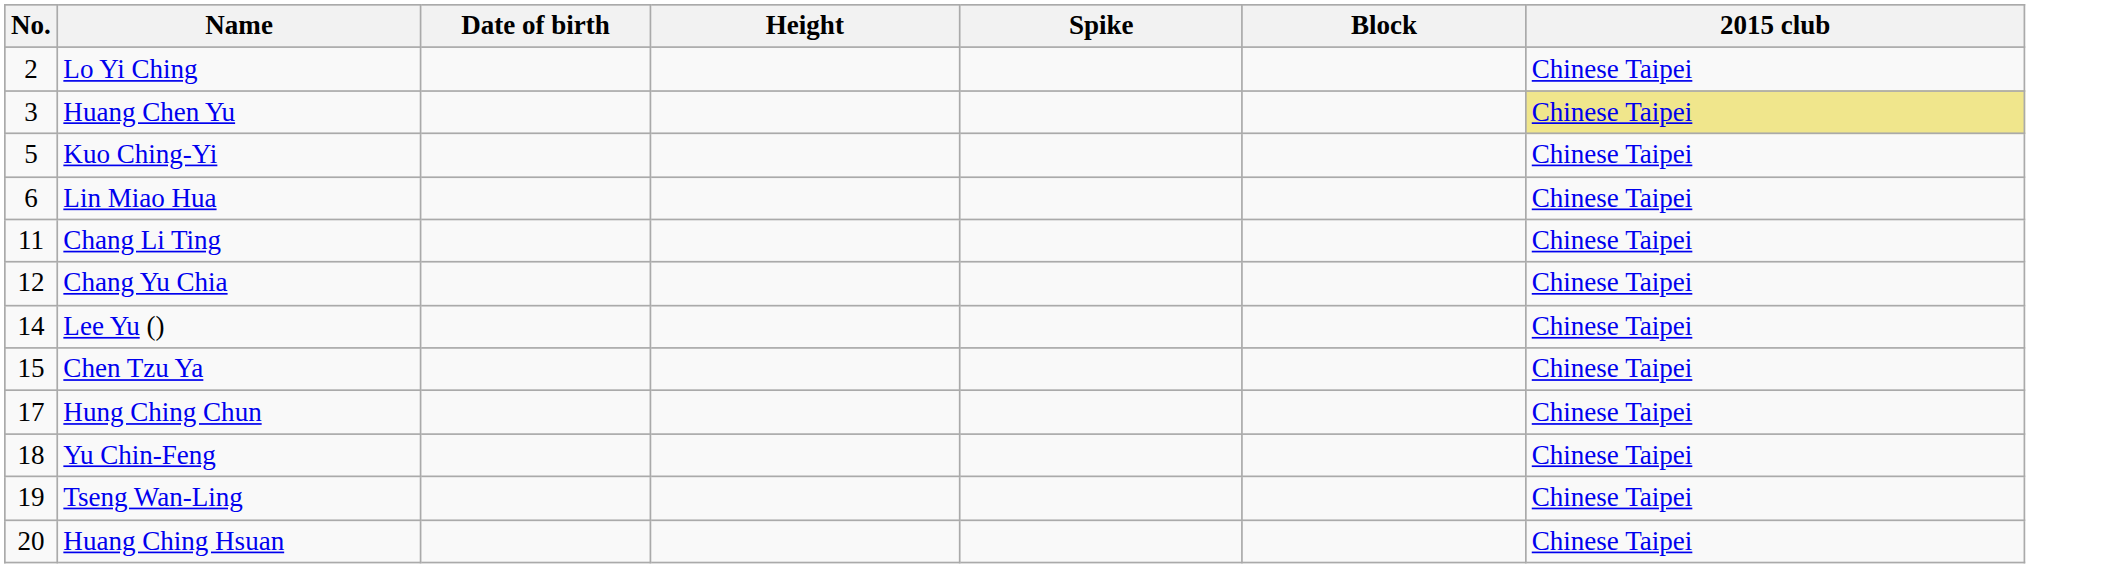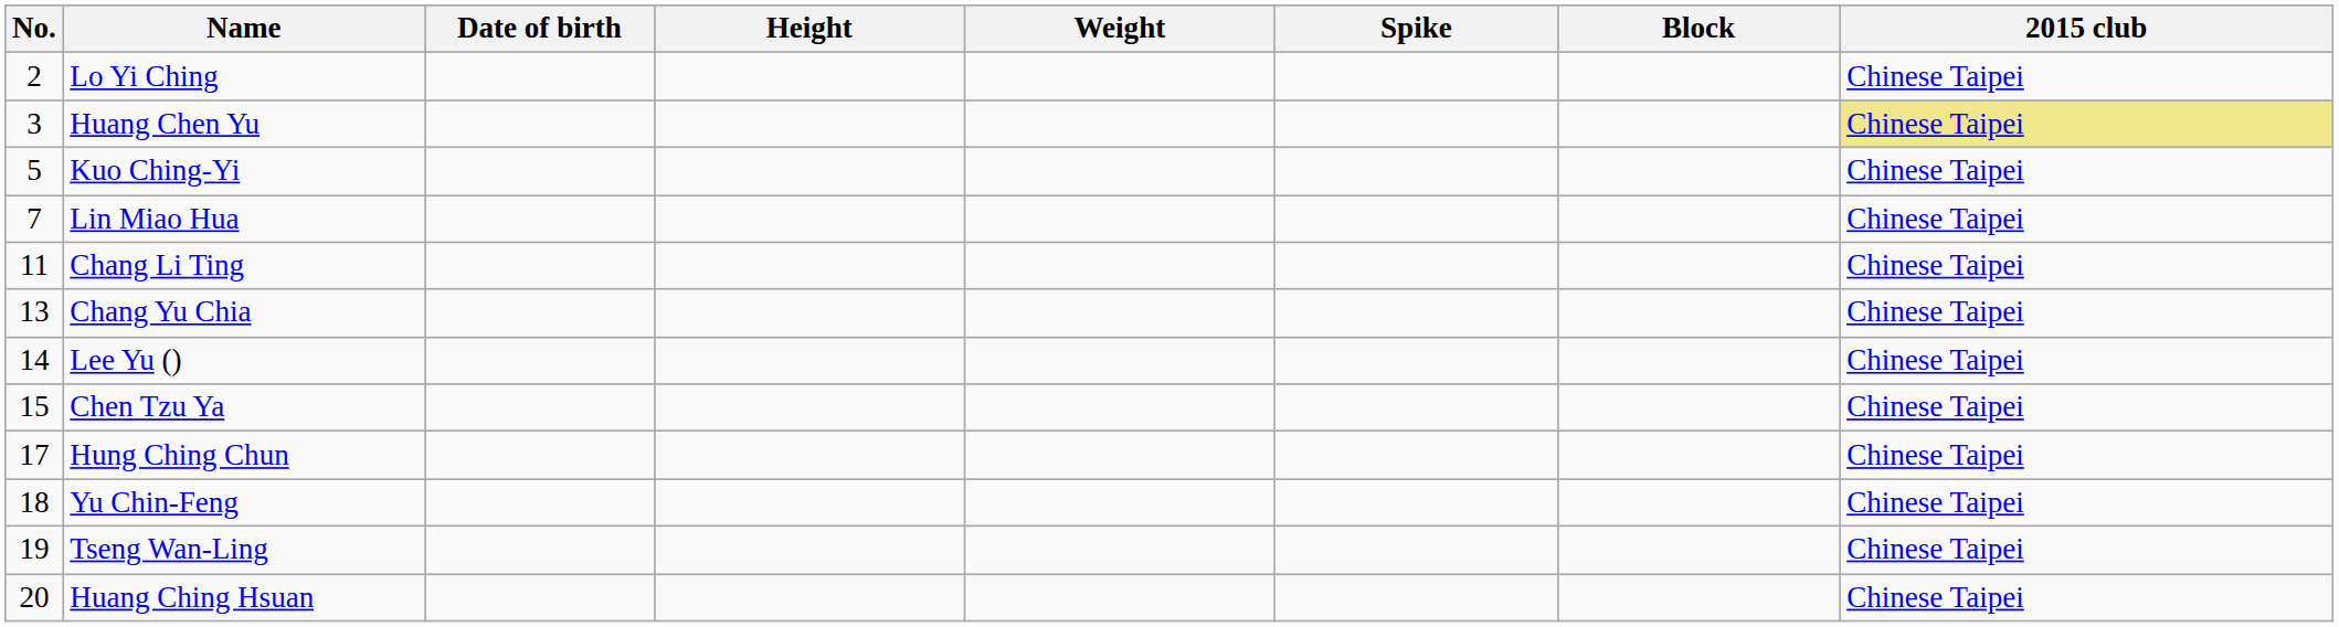 <table class="wikitable sortable" style="text-align:center;">
 <tr>
 <th>No.</th>
 <th style="width:13em">Name</th>
 <th style="width:8em">Date of birth</th>
 <th style="width:11em">Height</th>
+<th style="width:11em">Weight</th>
 <th style="width:10em">Spike</th>
 <th style="width:10em">Block</th>
 <th style="width:18em">2015 club</th>
 </tr>
 <tr>
 <td>2</td>
 <td align=left><a href='#'>Lo Yi Ching</a></td>
 <td align=right></td>
+<td></td>
 <td></td>
 <td></td>
 <td></td>
 <td align=left> <a href='#'>Chinese Taipei</a></td>
 </tr>
 <tr>
 <td>3</td>
 <td align=left><a href='#'>Huang Chen Yu</a></td>
 <td align=right></td>
 <td></td>
 <td></td>
 <td></td>
+<td></td>
 <td align=left style="background: khaki;"> <a href='#'>Chinese Taipei</a></td>
 </tr>
 <tr>
 <td>5</td>
 <td align=left><a href='#'>Kuo Ching-Yi</a></td>
 <td align=right></td>
 <td></td>
 <td></td>
 <td></td>
+<td></td>
 <td align=left> <a href='#'>Chinese Taipei</a></td>
 </tr>
 <tr>
-<td>6</td>
+<td>7</td>
 <td align=left><a href='#'>Lin Miao Hua</a></td>
 <td align=right></td>
+<td></td>
 <td></td>
 <td></td>
 <td></td>
 <td align=left> <a href='#'>Chinese Taipei</a></td>
 </tr>
 <tr>
 <td>11</td>
 <td align=left><a href='#'>Chang Li Ting</a></td>
 <td align=right></td>
 <td></td>
 <td></td>
 <td></td>
+<td></td>
 <td align=left> <a href='#'>Chinese Taipei</a></td>
 </tr>
 <tr>
-<td>12</td>
+<td>13</td>
 <td align=left><a href='#'>Chang Yu Chia</a></td>
 <td align=right></td>
+<td></td>
 <td></td>
 <td></td>
 <td></td>
 <td align=left> <a href='#'>Chinese Taipei</a></td>
 </tr>
 <tr>
 <td>14</td>
 <td align=left><a href='#'>Lee Yu</a> ()</td>
 <td align=right></td>
 <td></td>
 <td></td>
 <td></td>
+<td></td>
 <td align=left> <a href='#'>Chinese Taipei</a></td>
 </tr>
 <tr>
 <td>15</td>
 <td align=left><a href='#'>Chen Tzu Ya</a></td>
 <td align=right></td>
+<td></td>
 <td></td>
 <td></td>
 <td></td>
 <td align=left> <a href='#'>Chinese Taipei</a></td>
 </tr>
 <tr>
 <td>17</td>
 <td align=left><a href='#'>Hung Ching Chun</a></td>
 <td align=right></td>
 <td></td>
 <td></td>
 <td></td>
+<td></td>
 <td align=left> <a href='#'>Chinese Taipei</a></td>
 </tr>
 <tr>
 <td>18</td>
 <td align=left><a href='#'>Yu Chin-Feng</a></td>
 <td align=right></td>
+<td></td>
 <td></td>
 <td></td>
 <td></td>
 <td align=left> <a href='#'>Chinese Taipei</a></td>
 </tr>
 <tr>
 <td>19</td>
 <td align=left><a href='#'>Tseng Wan-Ling</a></td>
 <td align=right></td>
 <td></td>
 <td></td>
 <td></td>
+<td></td>
 <td align=left> <a href='#'>Chinese Taipei</a></td>
 </tr>
 <tr>
 <td>20</td>
 <td align=left><a href='#'>Huang Ching Hsuan</a></td>
 <td align=right></td>
 <td></td>
 <td></td>
 <td></td>
+<td></td>
 <td align=left> <a href='#'>Chinese Taipei</a></td>
 </tr>
 </table>
